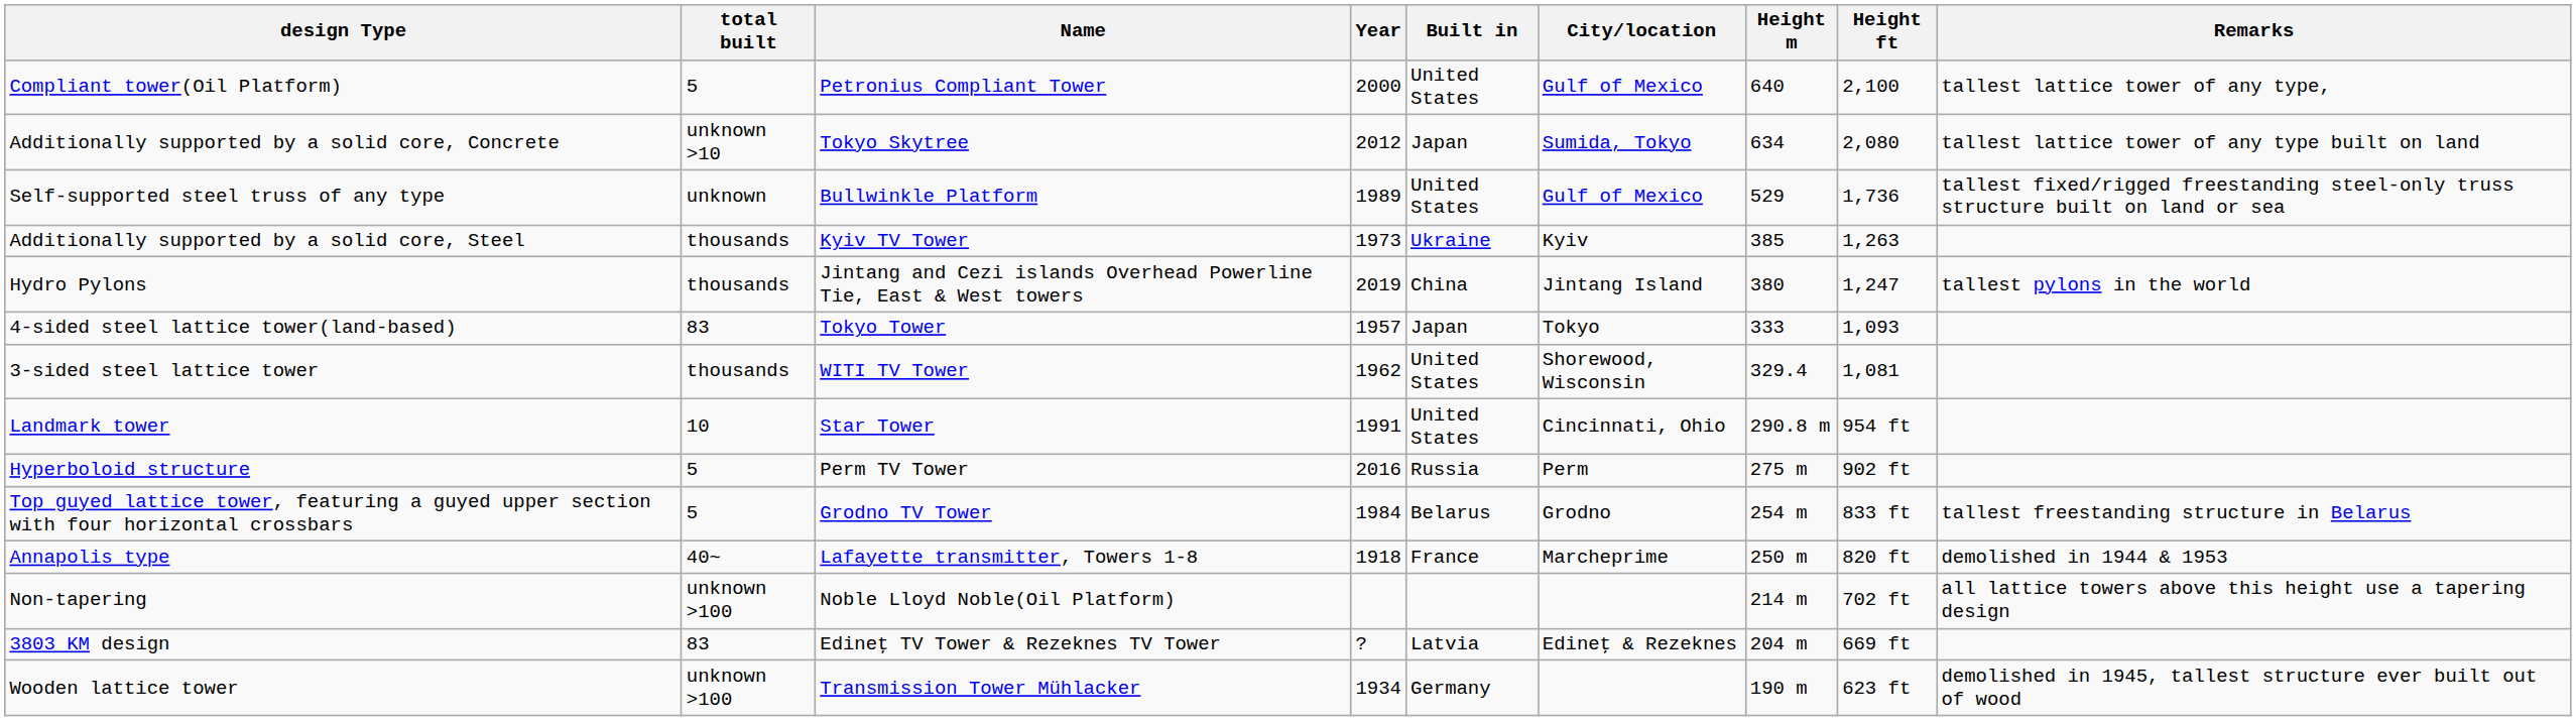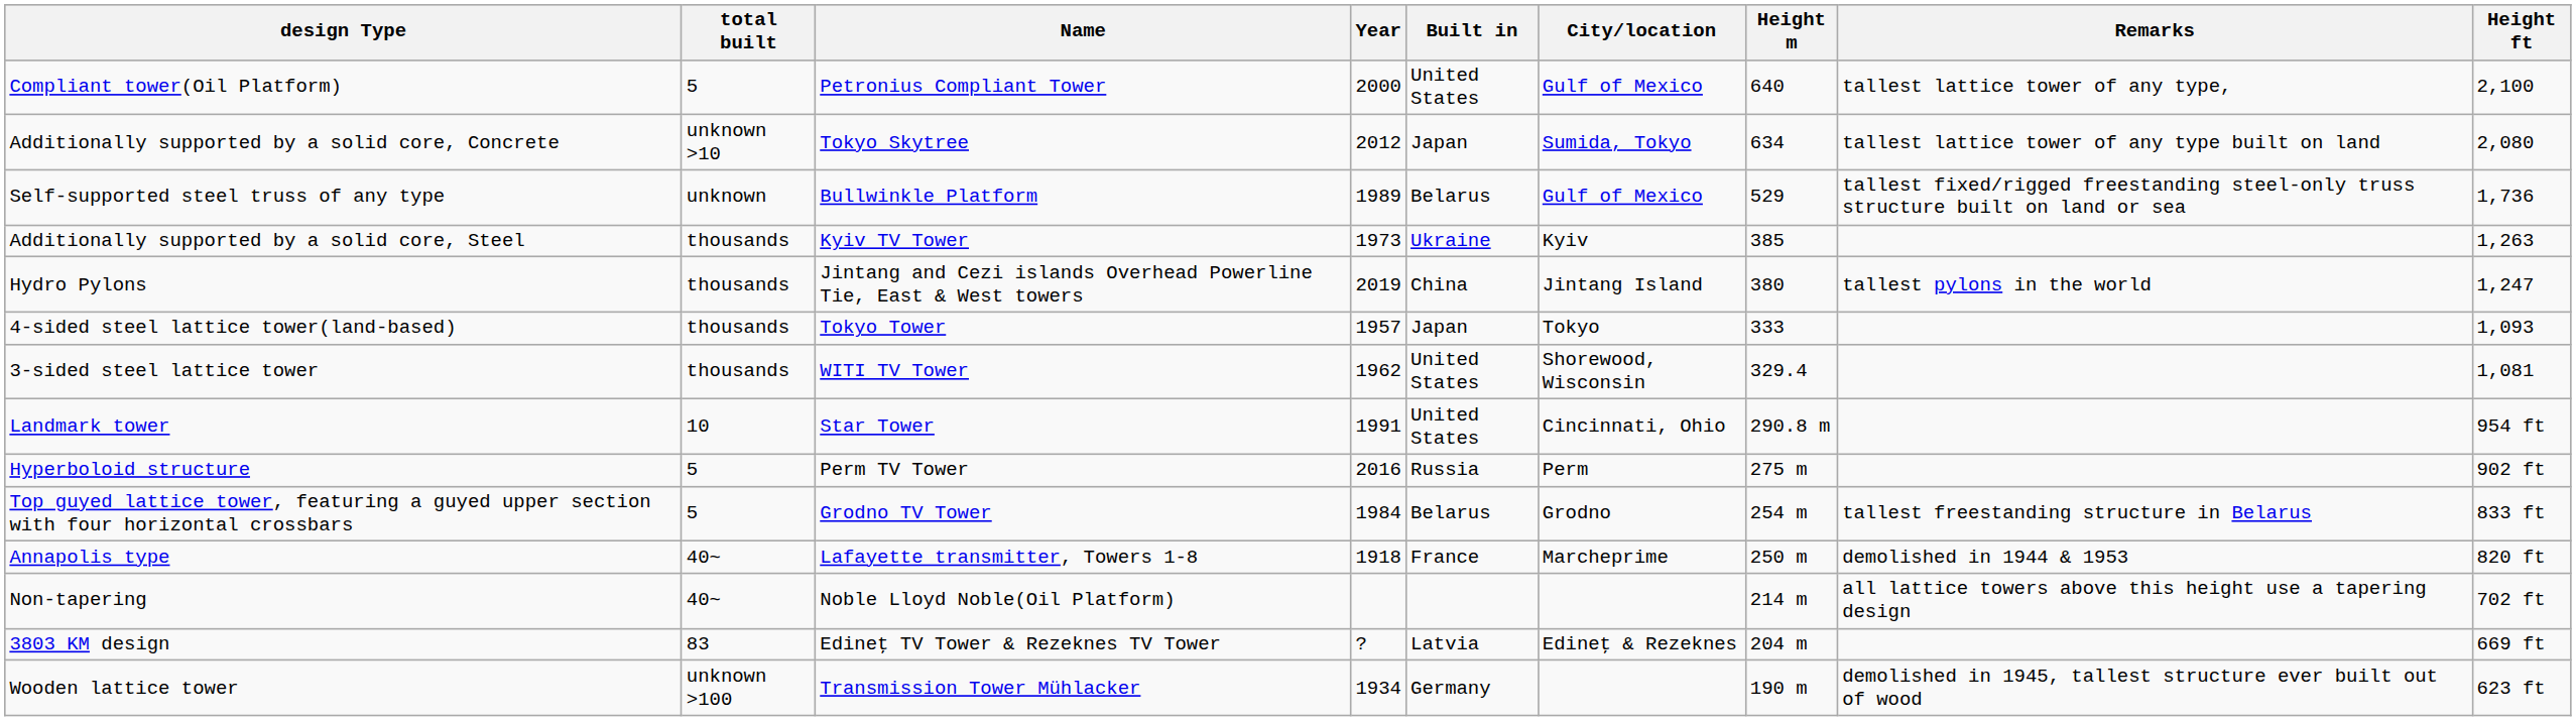 <table class="wikitable sortable"  style="font-size: 90%;">
 <tr>
 <th>design Type</th>
 <th>total built</th>
 <th>Name</th>
 <th>Year</th>
 <th>Built in</th>
 <th>City/location</th>
 <th>Height m</th>
+<th>Remarks</th>
 <th>Height ft</th>
-<th>Remarks</th>
 </tr>
 <tr>
 <td><a href='#'>Compliant tower</a>(Oil Platform)</td>
 <td>5</td>
 <td><a href='#'>Petronius Compliant Tower</a></td>
 <td>2000</td>
 <td>United States</td>
 <td><a href='#'>Gulf of Mexico</a></td>
 <td>640</td>
+<td>tallest lattice tower of any type,</td>
 <td>2,100</td>
-<td>tallest lattice tower of any type,</td>
 </tr>
 <tr>
 <td>Additionally supported by a solid core, Concrete</td>
 <td>unknown >10</td>
 <td><a href='#'>Tokyo Skytree</a></td>
 <td>2012</td>
 <td>Japan</td>
 <td><a href='#'>Sumida, Tokyo</a></td>
 <td>634</td>
+<td>tallest lattice tower of any type built on land</td>
 <td>2,080</td>
-<td>tallest lattice tower of any type built on land</td>
 </tr>
 <tr>
 <td>Self-supported steel truss of any type</td>
 <td>unknown</td>
 <td><a href='#'>Bullwinkle Platform</a></td>
 <td>1989</td>
-<td>United States</td>
+<td>Belarus</td>
 <td><a href='#'>Gulf of Mexico</a></td>
 <td>529</td>
+<td>tallest fixed/rigged freestanding steel-only truss structure built on land or sea</td>
 <td>1,736</td>
-<td>tallest fixed/rigged freestanding steel-only truss structure built on land or sea</td>
 </tr>
 <tr>
 <td>Additionally supported by a solid core, Steel</td>
 <td>thousands</td>
 <td><a href='#'>Kyiv TV Tower</a></td>
 <td>1973</td>
 <td><a href='#'>Ukraine</a></td>
 <td>Kyiv</td>
 <td>385</td>
+<td></td>
 <td>1,263</td>
-<td></td>
 </tr>
 <tr>
 <td>Hydro Pylons</td>
 <td>thousands</td>
 <td>Jintang and Cezi islands Overhead Powerline Tie, East & West towers</td>
 <td>2019</td>
 <td>China</td>
 <td>Jintang Island</td>
 <td>380</td>
+<td>tallest <a href='#'>pylons</a> in the world</td>
 <td>1,247</td>
-<td>tallest <a href='#'>pylons</a> in the world</td>
 </tr>
 <tr>
 <td>4-sided steel lattice tower(land-based)</td>
-<td>83</td>
+<td>thousands</td>
 <td><a href='#'>Tokyo Tower</a></td>
 <td>1957</td>
 <td>Japan</td>
 <td>Tokyo</td>
 <td>333</td>
+<td></td>
 <td>1,093</td>
-<td></td>
 </tr>
 <tr>
 <td>3-sided steel lattice tower</td>
 <td>thousands</td>
 <td><a href='#'>WITI TV Tower</a></td>
 <td>1962</td>
 <td>United States</td>
 <td>Shorewood, Wisconsin</td>
 <td>329.4</td>
+<td></td>
 <td>1,081</td>
-<td></td>
 </tr>
 <tr>
 <td><a href='#'>Landmark tower</a></td>
 <td>10</td>
 <td><a href='#'>Star Tower</a></td>
 <td>1991</td>
 <td>United States</td>
 <td>Cincinnati, Ohio</td>
 <td>290.8 m</td>
+<td></td>
 <td>954 ft</td>
-<td></td>
 </tr>
 <tr>
 <td><a href='#'>Hyperboloid structure</a></td>
 <td>5</td>
 <td>Perm TV Tower</td>
 <td>2016</td>
 <td>Russia</td>
 <td>Perm</td>
 <td>275 m</td>
+<td></td>
 <td>902 ft</td>
-<td></td>
 </tr>
 <tr>
 <td><a href='#'>Top guyed lattice tower</a>, featuring a guyed upper section with four horizontal crossbars</td>
 <td>5</td>
 <td><a href='#'>Grodno TV Tower</a></td>
 <td>1984</td>
 <td>Belarus</td>
 <td>Grodno</td>
 <td>254 m</td>
+<td>tallest freestanding structure in <a href='#'>Belarus</a></td>
 <td>833 ft</td>
-<td>tallest freestanding structure in <a href='#'>Belarus</a></td>
 </tr>
 <tr>
 <td><a href='#'>Annapolis type</a></td>
 <td>40~</td>
 <td><a href='#'>Lafayette transmitter</a>, Towers 1-8</td>
 <td>1918</td>
 <td>France</td>
 <td>Marcheprime</td>
 <td>250 m</td>
+<td>demolished in 1944 & 1953</td>
 <td>820 ft</td>
-<td>demolished in 1944 & 1953</td>
 </tr>
 <tr>
 <td>Non-tapering</td>
-<td>unknown >100</td>
+<td>40~</td>
 <td>Noble Lloyd Noble(Oil Platform)</td>
 <td></td>
 <td></td>
 <td></td>
 <td>214 m</td>
+<td>all lattice towers above this height use a tapering design</td>
 <td>702 ft</td>
-<td>all lattice towers above this height use a tapering design</td>
 </tr>
 <tr>
 <td><a href='#'>3803 KM</a> design</td>
 <td>83</td>
 <td>Edineţ TV Tower & Rezeknes TV Tower</td>
 <td>?</td>
 <td>Latvia</td>
 <td>Edineţ & Rezeknes</td>
 <td>204 m</td>
+<td></td>
 <td>669 ft</td>
-<td></td>
 </tr>
 <tr>
 <td>Wooden lattice tower</td>
 <td>unknown >100</td>
 <td><a href='#'>Transmission Tower Mühlacker</a></td>
 <td>1934</td>
 <td>Germany</td>
 <td></td>
 <td>190 m</td>
+<td>demolished in 1945, tallest structure ever built out of wood</td>
 <td>623 ft</td>
-<td>demolished in 1945, tallest structure ever built out of wood</td>
 </tr>
 </table>
